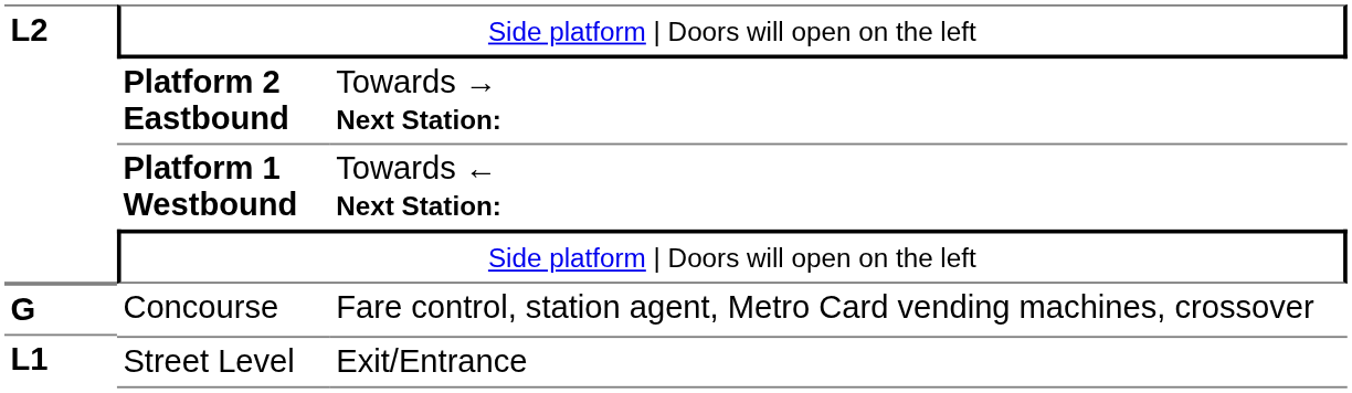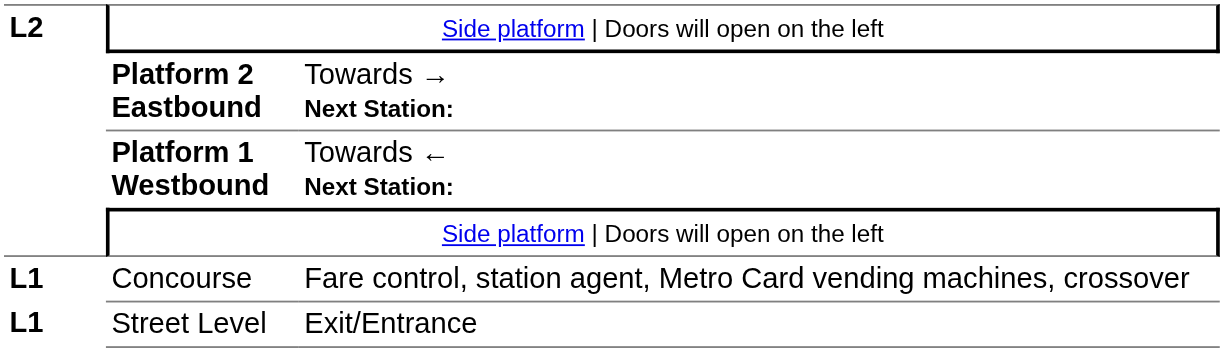 <table table border=0 cellspacing=0 cellpadding=3>
 <tr>
 <td style="border-top:solid 1px grey;border-bottom:solid 1px grey;" width=50 rowspan=4 valign=top><strong>L2</strong></td>
 <td style="border-top:solid 1px grey;border-right:solid 2px black;border-left:solid 2px black;border-bottom:solid 2px black;text-align:center;" colspan=2><small><a href='#'>Side platform</a> | Doors will open on the left </small></td>
 </tr>
 <tr>
 <td style="border-bottom:solid 1px grey;" width=100><span><strong>Platform 2</strong><br><strong>Eastbound</strong></span></td>
 <td style="border-bottom:solid 1px grey;" width=500>Towards → <br><small><strong>Next Station:</strong> </small></td>
 </tr>
 <tr>
 <td><span><strong>Platform 1</strong><br><strong>Westbound</strong></span></td>
 <td><span></span>Towards ← <br><small><strong>Next Station:</strong> </small></td>
 </tr>
 <tr>
 <td style="border-top:solid 2px black;border-right:solid 2px black;border-left:solid 2px black;border-bottom:solid 1px grey;text-align:center;" colspan=2><small><a href='#'>Side platform</a> | Doors will open on the left </small></td>
 </tr>
 <tr>
-<td style="border-bottom:solid 1px grey;border-top:solid 1px grey;" width=50 valign=top><strong>G</strong></td>
+<td valign=top><strong>L1</strong></td>
 <td valign=top>Concourse</td>
 <td valign=top>Fare control, station agent, Metro Card vending machines, crossover</td>
 </tr>
 <tr>
 <td valign=top><strong>L1</strong></td>
 <td style="border-top:solid 1px grey;border-bottom:solid 1px grey;" width=100 valign=top>Street Level</td>
 <td style="border-top:solid 1px grey;border-bottom:solid 1px grey;" width=500 valign=top>Exit/Entrance</td>
 </tr>
 </table>
